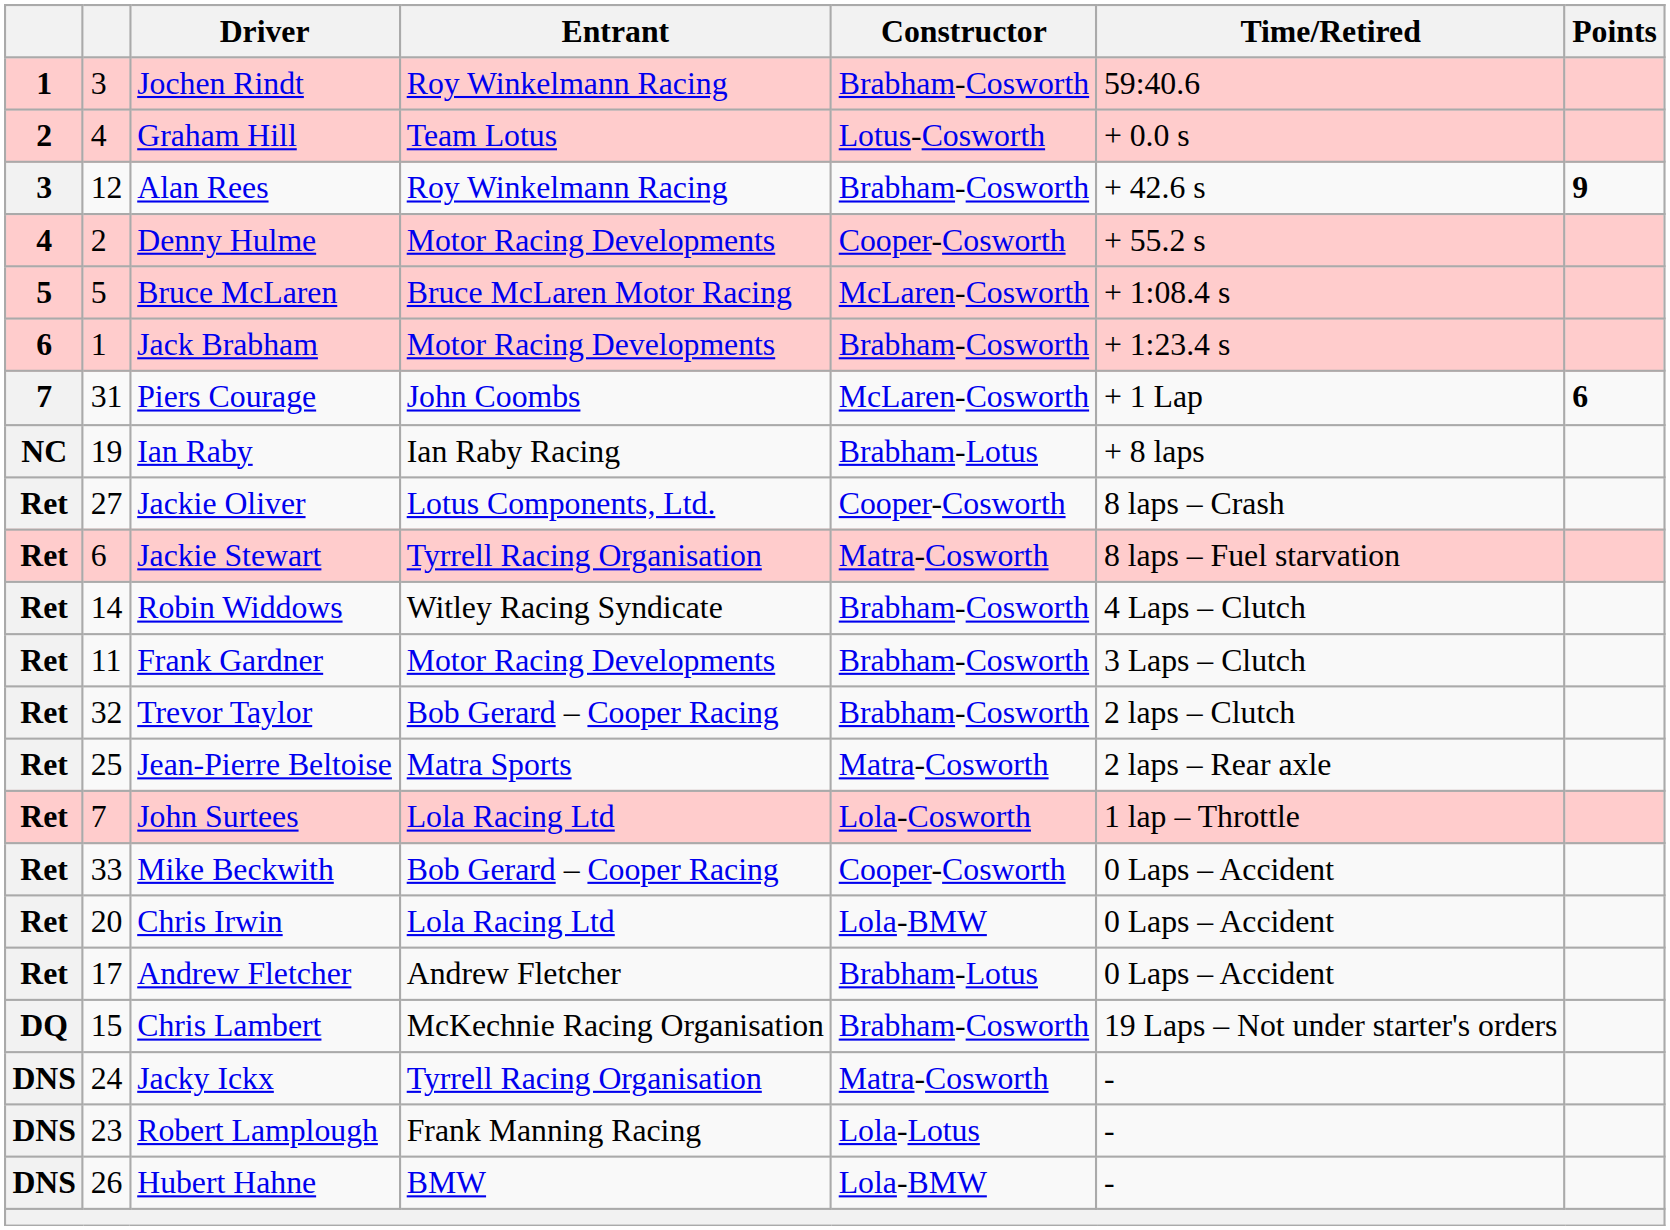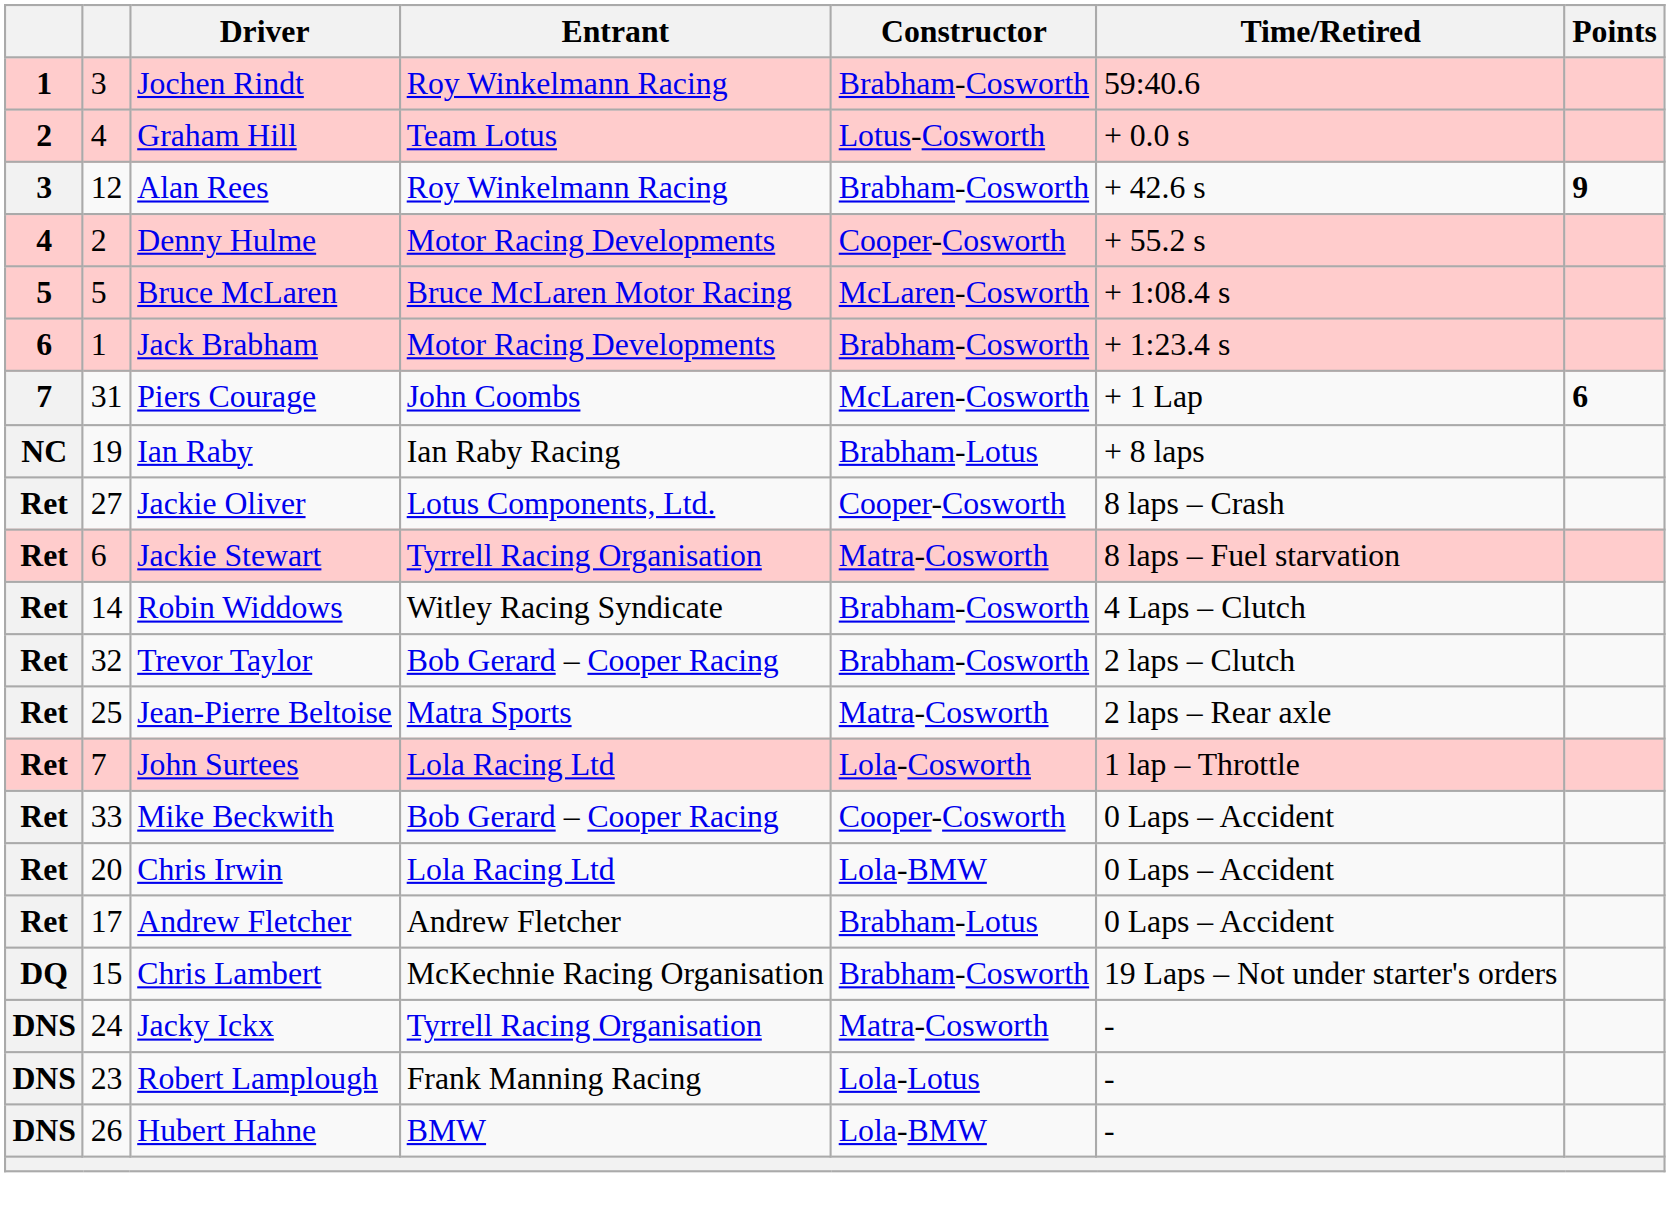 <table class="wikitable" style="font-size: 95%;">
 <tr>
 <th></th>
 <th></th>
 <th>Driver</th>
 <th>Entrant</th>
 <th>Constructor</th>
 <th>Time/Retired</th>
 <th>Points</th>
 </tr>
 <tr style="background:#fcc;">
 <td style="text-align:center;"><strong>1</strong></td>
 <td>3</td>
 <td> <a href='#'>Jochen Rindt</a></td>
 <td><a href='#'>Roy Winkelmann Racing</a></td>
 <td><a href='#'>Brabham</a>-<a href='#'>Cosworth</a></td>
 <td>59:40.6</td>
 <td></td>
 </tr>
 <tr style="background:#fcc;">
 <td style="text-align:center;"><strong>2</strong></td>
 <td>4</td>
 <td> <a href='#'>Graham Hill</a></td>
 <td><a href='#'>Team Lotus</a></td>
 <td><a href='#'>Lotus</a>-<a href='#'>Cosworth</a></td>
 <td>+ 0.0 s</td>
 <td></td>
 </tr>
 <tr>
 <th>3</th>
 <td>12</td>
 <td> <a href='#'>Alan Rees</a></td>
 <td><a href='#'>Roy Winkelmann Racing</a></td>
 <td><a href='#'>Brabham</a>-<a href='#'>Cosworth</a></td>
 <td>+ 42.6 s</td>
 <td><strong>9</strong></td>
 </tr>
 <tr style="background:#fcc;">
 <td style="text-align:center;"><strong>4</strong></td>
 <td>2</td>
 <td> <a href='#'>Denny Hulme</a></td>
 <td><a href='#'>Motor Racing Developments</a></td>
 <td><a href='#'>Cooper</a>-<a href='#'>Cosworth</a></td>
 <td>+ 55.2 s</td>
 <td></td>
 </tr>
 <tr style="background:#fcc;">
 <td style="text-align:center;"><strong>5</strong></td>
 <td>5</td>
 <td> <a href='#'>Bruce McLaren</a></td>
 <td><a href='#'>Bruce McLaren Motor Racing</a></td>
 <td><a href='#'>McLaren</a>-<a href='#'>Cosworth</a></td>
 <td>+ 1:08.4 s</td>
 <td></td>
 </tr>
 <tr style="background:#fcc;">
 <td style="text-align:center;"><strong>6</strong></td>
 <td>1</td>
 <td> <a href='#'>Jack Brabham</a></td>
 <td><a href='#'>Motor Racing Developments</a></td>
 <td><a href='#'>Brabham</a>-<a href='#'>Cosworth</a></td>
 <td>+ 1:23.4 s</td>
 <td></td>
 </tr>
 <tr>
 <th>7</th>
 <td>31</td>
 <td> <a href='#'>Piers Courage</a></td>
 <td><a href='#'>John Coombs</a></td>
 <td><a href='#'>McLaren</a>-<a href='#'>Cosworth</a></td>
 <td>+ 1 Lap</td>
 <td><strong>6</strong></td>
 </tr>
 <tr>
 <th>NC</th>
 <td>19</td>
 <td> <a href='#'>Ian Raby</a></td>
 <td>Ian Raby Racing</td>
 <td><a href='#'>Brabham</a>-<a href='#'>Lotus</a></td>
 <td>+ 8 laps</td>
 <td></td>
 </tr>
 <tr>
 <th>Ret</th>
 <td>27</td>
 <td> <a href='#'>Jackie Oliver</a></td>
 <td><a href='#'>Lotus Components, Ltd.</a></td>
 <td><a href='#'>Cooper</a>-<a href='#'>Cosworth</a></td>
 <td>8 laps – Crash</td>
 <td></td>
 </tr>
 <tr style="background:#fcc;">
 <td style="text-align:center;"><strong>Ret</strong></td>
 <td>6</td>
 <td> <a href='#'>Jackie Stewart</a></td>
 <td><a href='#'>Tyrrell Racing Organisation</a></td>
 <td><a href='#'>Matra</a>-<a href='#'>Cosworth</a></td>
 <td>8 laps – Fuel starvation</td>
 <td></td>
 </tr>
 <tr>
 <th>Ret</th>
 <td>14</td>
 <td> <a href='#'>Robin Widdows</a></td>
 <td>Witley Racing Syndicate</td>
 <td><a href='#'>Brabham</a>-<a href='#'>Cosworth</a></td>
 <td>4 Laps – Clutch</td>
 <td></td>
 </tr>
 <tr>
 <th>Ret</th>
-<td>11</td>
-<td> <a href='#'>Frank Gardner</a></td>
-<td><a href='#'>Motor Racing Developments</a></td>
-<td><a href='#'>Brabham</a>-<a href='#'>Cosworth</a></td>
-<td>3 Laps – Clutch</td>
-<td></td>
-</tr>
-<tr>
-<th>Ret</th>
 <td>32</td>
 <td> <a href='#'>Trevor Taylor</a></td>
 <td><a href='#'>Bob Gerard</a> – <a href='#'>Cooper Racing</a></td>
 <td><a href='#'>Brabham</a>-<a href='#'>Cosworth</a></td>
 <td>2 laps – Clutch</td>
 <td></td>
 </tr>
 <tr>
 <th>Ret</th>
 <td>25</td>
 <td> <a href='#'>Jean-Pierre Beltoise</a></td>
 <td><a href='#'>Matra Sports</a></td>
 <td><a href='#'>Matra</a>-<a href='#'>Cosworth</a></td>
 <td>2 laps – Rear axle</td>
 <td></td>
 </tr>
 <tr style="background:#fcc;">
 <td style="text-align:center;"><strong>Ret</strong></td>
 <td>7</td>
 <td> <a href='#'>John Surtees</a></td>
 <td><a href='#'>Lola Racing Ltd</a></td>
 <td><a href='#'>Lola</a>-<a href='#'>Cosworth</a></td>
 <td>1 lap – Throttle</td>
 <td></td>
 </tr>
 <tr>
 <th><strong>Ret</strong></th>
 <td>33</td>
 <td> <a href='#'>Mike Beckwith</a></td>
 <td><a href='#'>Bob Gerard</a> – <a href='#'>Cooper Racing</a></td>
 <td><a href='#'>Cooper</a>-<a href='#'>Cosworth</a></td>
 <td>0 Laps – Accident</td>
 <td></td>
 </tr>
 <tr>
 <th>Ret</th>
 <td>20</td>
 <td> <a href='#'>Chris Irwin</a></td>
 <td><a href='#'>Lola Racing Ltd</a></td>
 <td><a href='#'>Lola</a>-<a href='#'>BMW</a></td>
 <td>0 Laps – Accident</td>
 <td></td>
 </tr>
 <tr>
 <th>Ret</th>
 <td>17</td>
 <td> <a href='#'>Andrew Fletcher</a></td>
 <td>Andrew Fletcher</td>
 <td><a href='#'>Brabham</a>-<a href='#'>Lotus</a></td>
 <td>0 Laps – Accident</td>
 <td></td>
 </tr>
 <tr>
 <th>DQ</th>
 <td>15</td>
 <td> <a href='#'>Chris Lambert</a></td>
 <td>McKechnie Racing Organisation</td>
 <td><a href='#'>Brabham</a>-<a href='#'>Cosworth</a></td>
 <td>19 Laps – Not under starter's orders</td>
 <td></td>
 </tr>
 <tr>
 <th>DNS</th>
 <td>24</td>
 <td> <a href='#'>Jacky Ickx</a></td>
 <td><a href='#'>Tyrrell Racing Organisation</a></td>
 <td><a href='#'>Matra</a>-<a href='#'>Cosworth</a></td>
 <td>-</td>
 <td></td>
 </tr>
 <tr>
 <th>DNS</th>
 <td>23</td>
 <td> <a href='#'>Robert Lamplough</a></td>
 <td>Frank Manning Racing</td>
 <td><a href='#'>Lola</a>-<a href='#'>Lotus</a></td>
 <td>-</td>
 <td></td>
 </tr>
 <tr>
 <th>DNS</th>
 <td>26</td>
 <td> <a href='#'>Hubert Hahne</a></td>
 <td><a href='#'>BMW</a></td>
 <td><a href='#'>Lola</a>-<a href='#'>BMW</a></td>
 <td>-</td>
 <td></td>
 </tr>
 <tr>
 <th colspan="7"></th>
 </tr>
 </table>
